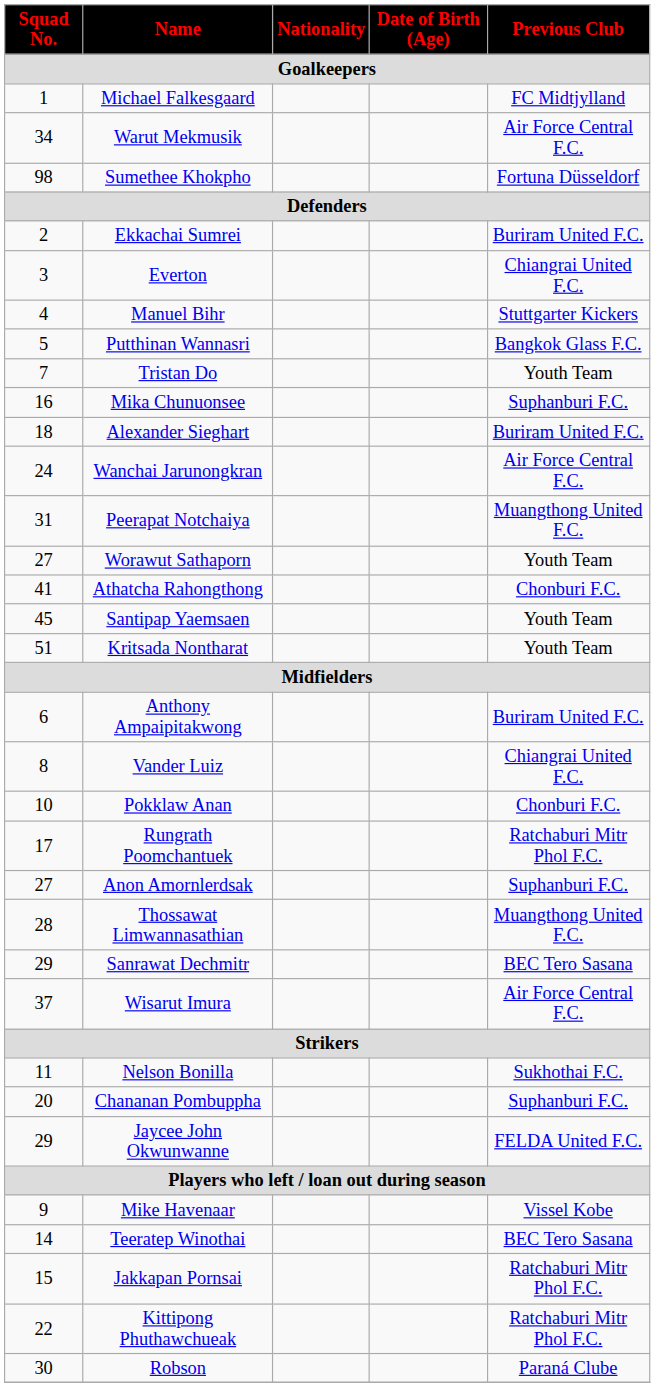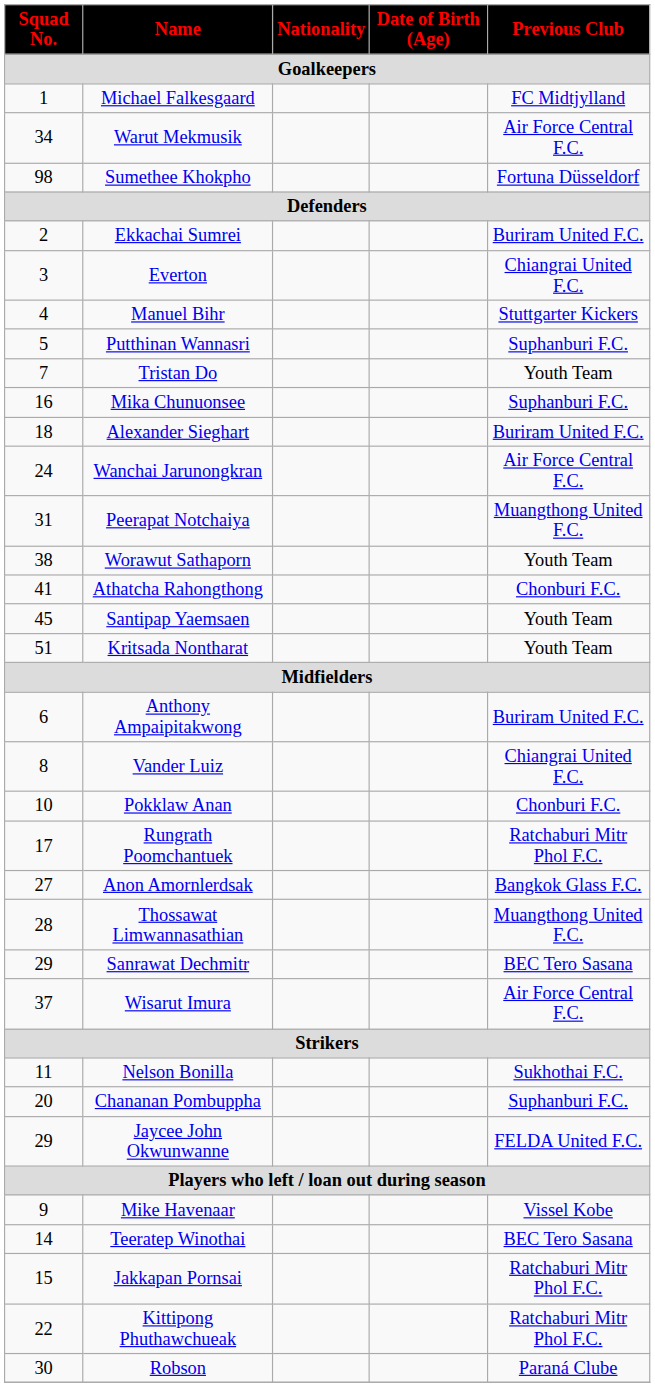 <table class="wikitable" style="text-align:center; font-size:100%; width:90%;">
 <tr>
 <th style="background:black; color:red; text-align:center;">Squad No.</th>
 <th style="background:black; color:red; text-align:center;">Name</th>
 <th style="background:black; color:red; text-align:center;">Nationality</th>
 <th style="background:black; color:red; text-align:center;">Date of Birth (Age)</th>
 <th style="background:black; color:red; text-align:center;">Previous Club</th>
 </tr>
 <tr>
 <th colspan="8" style="background:#dcdcdc; text-align:center">Goalkeepers</th>
 </tr>
 <tr>
 <td>1</td>
 <td><a href='#'>Michael Falkesgaard</a></td>
 <td></td>
 <td></td>
 <td> <a href='#'>FC Midtjylland</a></td>
 </tr>
 <tr>
 <td>34</td>
 <td><a href='#'>Warut Mekmusik</a></td>
 <td></td>
 <td></td>
 <td> <a href='#'>Air Force Central F.C.</a></td>
 </tr>
 <tr>
 <td>98</td>
 <td><a href='#'>Sumethee Khokpho</a></td>
 <td></td>
 <td></td>
 <td> <a href='#'>Fortuna Düsseldorf</a></td>
 </tr>
 <tr>
 <th colspan="8" style="background:#dcdcdc; text-align:center">Defenders</th>
 </tr>
 <tr>
 <td>2</td>
 <td><a href='#'>Ekkachai Sumrei</a></td>
 <td></td>
 <td></td>
 <td> <a href='#'>Buriram United F.C.</a></td>
 </tr>
 <tr>
 <td>3</td>
 <td><a href='#'>Everton</a></td>
 <td></td>
 <td></td>
 <td> <a href='#'>Chiangrai United F.C.</a></td>
 </tr>
 <tr>
 <td>4</td>
 <td><a href='#'>Manuel Bihr</a></td>
 <td></td>
 <td></td>
 <td> <a href='#'>Stuttgarter Kickers</a></td>
 </tr>
 <tr>
 <td>5</td>
 <td><a href='#'>Putthinan Wannasri</a></td>
 <td></td>
 <td></td>
-<td> <a href='#'>Bangkok Glass F.C.</a></td>
+<td> <a href='#'>Suphanburi F.C.</a></td>
 </tr>
 <tr>
 <td>7</td>
 <td><a href='#'>Tristan Do</a></td>
 <td></td>
 <td></td>
 <td> Youth Team</td>
 </tr>
 <tr>
 <td>16</td>
 <td><a href='#'>Mika Chunuonsee</a></td>
 <td></td>
 <td></td>
 <td> <a href='#'>Suphanburi F.C.</a></td>
 </tr>
 <tr>
 <td>18</td>
 <td><a href='#'>Alexander Sieghart</a></td>
 <td></td>
 <td></td>
 <td> <a href='#'>Buriram United F.C.</a></td>
 </tr>
 <tr>
 <td>24</td>
 <td><a href='#'>Wanchai Jarunongkran</a></td>
 <td></td>
 <td></td>
 <td> <a href='#'>Air Force Central F.C.</a></td>
 </tr>
 <tr>
 <td>31</td>
 <td><a href='#'>Peerapat Notchaiya</a></td>
 <td></td>
 <td></td>
 <td> <a href='#'>Muangthong United F.C.</a></td>
 </tr>
 <tr>
-<td>27</td>
+<td>38</td>
 <td><a href='#'>Worawut Sathaporn</a></td>
 <td></td>
 <td></td>
 <td> Youth Team</td>
 </tr>
 <tr>
 <td>41</td>
 <td><a href='#'>Athatcha Rahongthong</a></td>
 <td></td>
 <td></td>
 <td> <a href='#'>Chonburi F.C.</a></td>
 </tr>
 <tr>
 <td>45</td>
 <td><a href='#'>Santipap Yaemsaen</a></td>
 <td></td>
 <td></td>
 <td> Youth Team</td>
 </tr>
 <tr>
 <td>51</td>
 <td><a href='#'>Kritsada Nontharat</a></td>
 <td></td>
 <td></td>
 <td> Youth Team</td>
 </tr>
 <tr>
 <th colspan="8" style="background:#dcdcdc; text-align:center">Midfielders</th>
 </tr>
 <tr>
 <td>6</td>
 <td><a href='#'>Anthony Ampaipitakwong</a></td>
 <td></td>
 <td></td>
 <td> <a href='#'>Buriram United F.C.</a></td>
 </tr>
 <tr>
 <td>8</td>
 <td><a href='#'>Vander Luiz</a></td>
 <td></td>
 <td></td>
 <td> <a href='#'>Chiangrai United F.C.</a></td>
 </tr>
 <tr>
 <td>10</td>
 <td><a href='#'>Pokklaw Anan</a></td>
 <td></td>
 <td></td>
 <td> <a href='#'>Chonburi F.C.</a></td>
 </tr>
 <tr>
 <td>17</td>
 <td><a href='#'>Rungrath Poomchantuek</a></td>
 <td></td>
 <td></td>
 <td> <a href='#'>Ratchaburi Mitr Phol F.C.</a></td>
 </tr>
 <tr>
 <td>27</td>
 <td><a href='#'>Anon Amornlerdsak</a></td>
 <td></td>
 <td></td>
-<td> <a href='#'>Suphanburi F.C.</a></td>
+<td> <a href='#'>Bangkok Glass F.C.</a></td>
 </tr>
 <tr>
 <td>28</td>
 <td><a href='#'>Thossawat Limwannasathian</a></td>
 <td></td>
 <td></td>
 <td> <a href='#'>Muangthong United F.C.</a></td>
 </tr>
 <tr>
 <td>29</td>
 <td><a href='#'>Sanrawat Dechmitr</a></td>
 <td></td>
 <td></td>
 <td> <a href='#'>BEC Tero Sasana</a></td>
 </tr>
 <tr>
 <td>37</td>
 <td><a href='#'>Wisarut Imura</a></td>
 <td></td>
 <td></td>
 <td> <a href='#'>Air Force Central F.C.</a></td>
 </tr>
 <tr>
 <th colspan="8" style="background:#dcdcdc; text-align:center">Strikers</th>
 </tr>
 <tr>
 <td>11</td>
 <td><a href='#'>Nelson Bonilla</a></td>
 <td></td>
 <td></td>
 <td> <a href='#'>Sukhothai F.C.</a></td>
 </tr>
 <tr>
 <td>20</td>
 <td><a href='#'>Chananan Pombuppha</a></td>
 <td></td>
 <td></td>
 <td> <a href='#'>Suphanburi F.C.</a></td>
 </tr>
 <tr>
 <td>29</td>
 <td><a href='#'>Jaycee John Okwunwanne</a></td>
 <td></td>
 <td></td>
 <td> <a href='#'>FELDA United F.C.</a></td>
 </tr>
 <tr>
 <th colspan="8" style="background:#dcdcdc; text-align:center">Players who left / loan out during season</th>
 </tr>
 <tr>
 <td>9</td>
 <td><a href='#'>Mike Havenaar</a></td>
 <td> </td>
 <td></td>
 <td> <a href='#'>Vissel Kobe</a></td>
 </tr>
 <tr>
 <td>14</td>
 <td><a href='#'>Teeratep Winothai</a></td>
 <td></td>
 <td></td>
 <td> <a href='#'>BEC Tero Sasana</a></td>
 </tr>
 <tr>
 <td>15</td>
 <td><a href='#'>Jakkapan Pornsai</a></td>
 <td></td>
 <td></td>
 <td> <a href='#'>Ratchaburi Mitr Phol F.C.</a></td>
 </tr>
 <tr>
 <td>22</td>
 <td><a href='#'>Kittipong Phuthawchueak</a></td>
 <td></td>
 <td></td>
 <td> <a href='#'>Ratchaburi Mitr Phol F.C.</a></td>
 </tr>
 <tr>
 <td>30</td>
 <td><a href='#'>Robson</a></td>
 <td></td>
 <td></td>
 <td> <a href='#'>Paraná Clube</a></td>
 </tr>
 <tr>
 </tr>
 </table>
